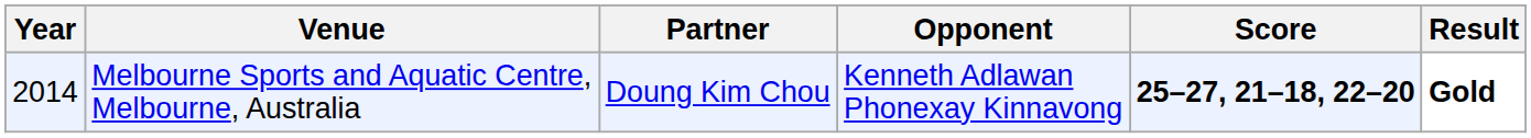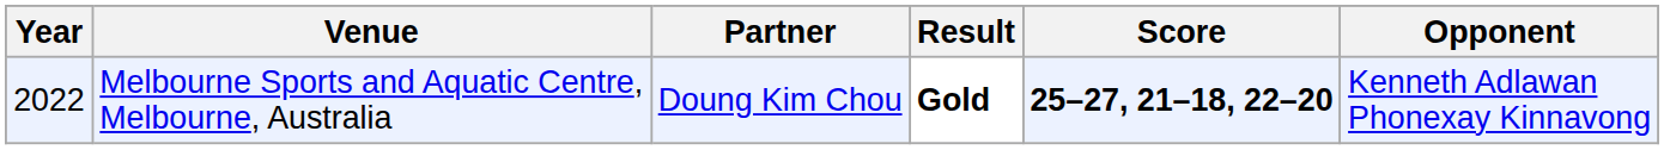 <table class="sortable wikitable" style="font-size: 90%;">
 <tr>
 <th>Year</th>
 <th>Venue</th>
 <th>Partner</th>
+<th>Result</th>
+<th>Score</th>
 <th>Opponent</th>
-<th>Score</th>
-<th>Result</th>
 </tr>
 <tr style="background:#ECF2FF">
-<td align="center">2014</td>
+<td align="center">2022</td>
 <td align="left"><a href='#'>Melbourne Sports and Aquatic Centre</a>,<br><a href='#'>Melbourne</a>, Australia</td>
 <td align="left"> <a href='#'>Doung Kim Chou</a></td>
+<td style="text-align:left; background:white"> <strong>Gold</strong></td>
+<td align="left"><strong>25–27, 21–18, 22–20</strong></td>
 <td align="left"> <a href='#'>Kenneth Adlawan</a><br> <a href='#'>Phonexay Kinnavong</a></td>
-<td align="left"><strong>25–27, 21–18, 22–20</strong></td>
-<td style="text-align:left; background:white"> <strong>Gold</strong></td>
 </tr>
 </table>
